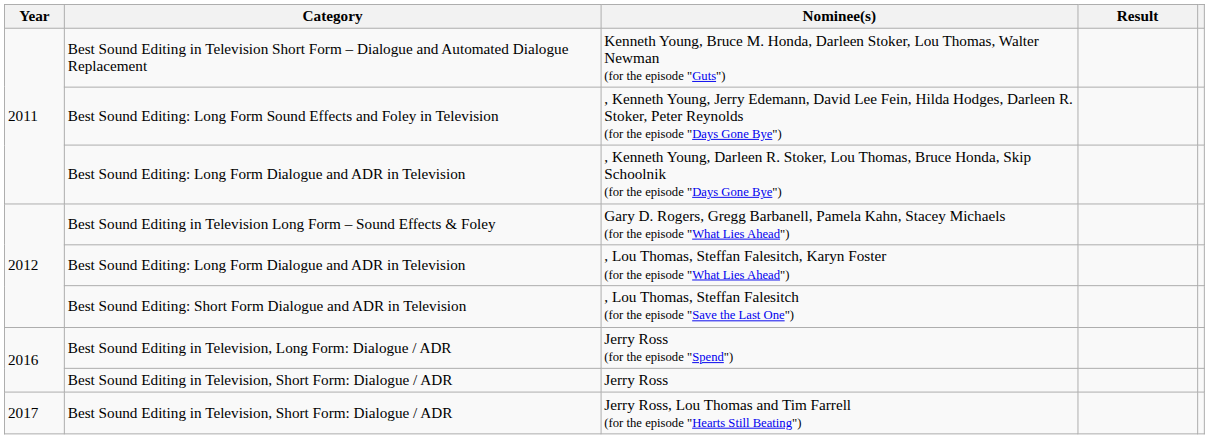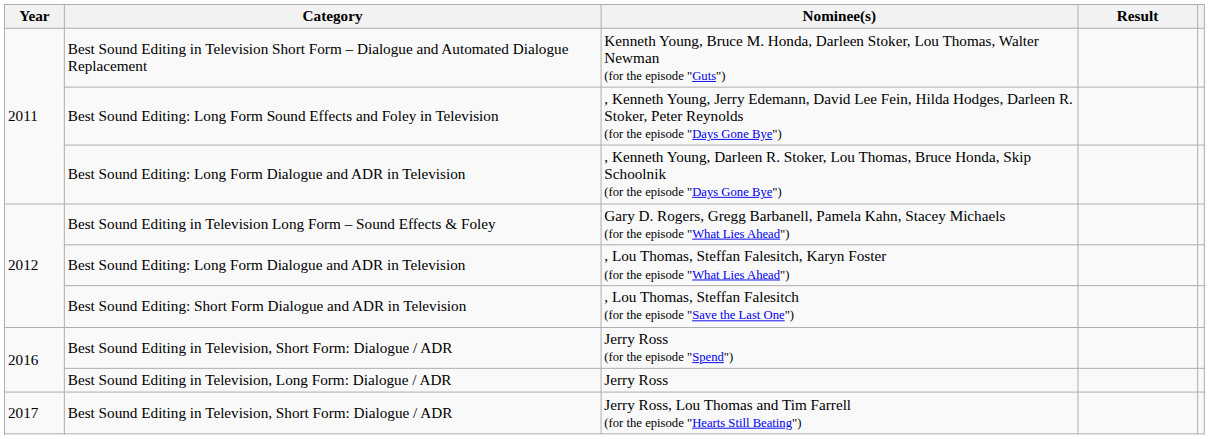 <table class="wikitable" width=100%>
 <tr>
 <th width=5%>Year</th>
 <th width=45%>Category</th>
 <th width=40%>Nominee(s)</th>
 <th width=10%>Result</th>
 <th width=5%></th>
 </tr>
 <tr>
 <td rowspan=3>2011</td>
 <td>Best Sound Editing in Television Short Form – Dialogue and Automated Dialogue Replacement</td>
 <td>Kenneth Young, Bruce M. Honda, Darleen Stoker, Lou Thomas, Walter Newman <br> <small> (for the episode "<a href='#'>Guts</a>") </small></td>
 <td></td>
 <td></td>
 </tr>
 <tr>
 <td>Best Sound Editing: Long Form Sound Effects and Foley in Television</td>
 <td>, Kenneth Young, Jerry Edemann, David Lee Fein, Hilda Hodges, Darleen R. Stoker, Peter Reynolds <br> <small> (for the episode "<a href='#'>Days Gone Bye</a>") </small></td>
 <td></td>
 <td></td>
 </tr>
 <tr>
 <td>Best Sound Editing: Long Form Dialogue and ADR in Television</td>
 <td>, Kenneth Young, Darleen R. Stoker, Lou Thomas, Bruce Honda, Skip Schoolnik <br><small> (for the episode "<a href='#'>Days Gone Bye</a>") </small></td>
 <td></td>
 <td></td>
 </tr>
 <tr>
 <td rowspan=3>2012</td>
 <td>Best Sound Editing in Television Long Form – Sound Effects & Foley</td>
 <td>Gary D. Rogers, Gregg Barbanell, Pamela Kahn, Stacey Michaels <br><small>(for the episode "<a href='#'>What Lies Ahead</a>") </small></td>
 <td></td>
 <td></td>
 </tr>
 <tr>
 <td>Best Sound Editing: Long Form Dialogue and ADR in Television</td>
 <td>, Lou Thomas, Steffan Falesitch, Karyn Foster<br> <small>(for the episode "<a href='#'>What Lies Ahead</a>") </small></td>
 <td></td>
 <td></td>
 </tr>
 <tr>
 <td>Best Sound Editing: Short Form Dialogue and ADR in Television</td>
 <td>, Lou Thomas, Steffan Falesitch <br><small>(for the episode "<a href='#'>Save the Last One</a>")</small></td>
 <td></td>
 <td></td>
 </tr>
 <tr>
 <td rowspan=2>2016</td>
-<td>Best Sound Editing in Television, Long Form: Dialogue / ADR</td>
+<td>Best Sound Editing in Television, Short Form: Dialogue / ADR</td>
 <td>Jerry Ross<br><small>(for the episode "<a href='#'>Spend</a>")</small></td>
 <td></td>
 <td></td>
 </tr>
 <tr>
-<td>Best Sound Editing in Television, Short Form: Dialogue / ADR</td>
+<td>Best Sound Editing in Television, Long Form: Dialogue / ADR</td>
 <td>Jerry Ross</td>
 <td></td>
 <td></td>
 </tr>
 <tr>
 <td>2017</td>
 <td>Best Sound Editing in Television, Short Form: Dialogue / ADR</td>
 <td>Jerry Ross, Lou Thomas and Tim Farrell <br><small>(for the episode "<a href='#'>Hearts Still Beating</a>")</small></td>
 <td></td>
 <td></td>
 </tr>
 </table>
